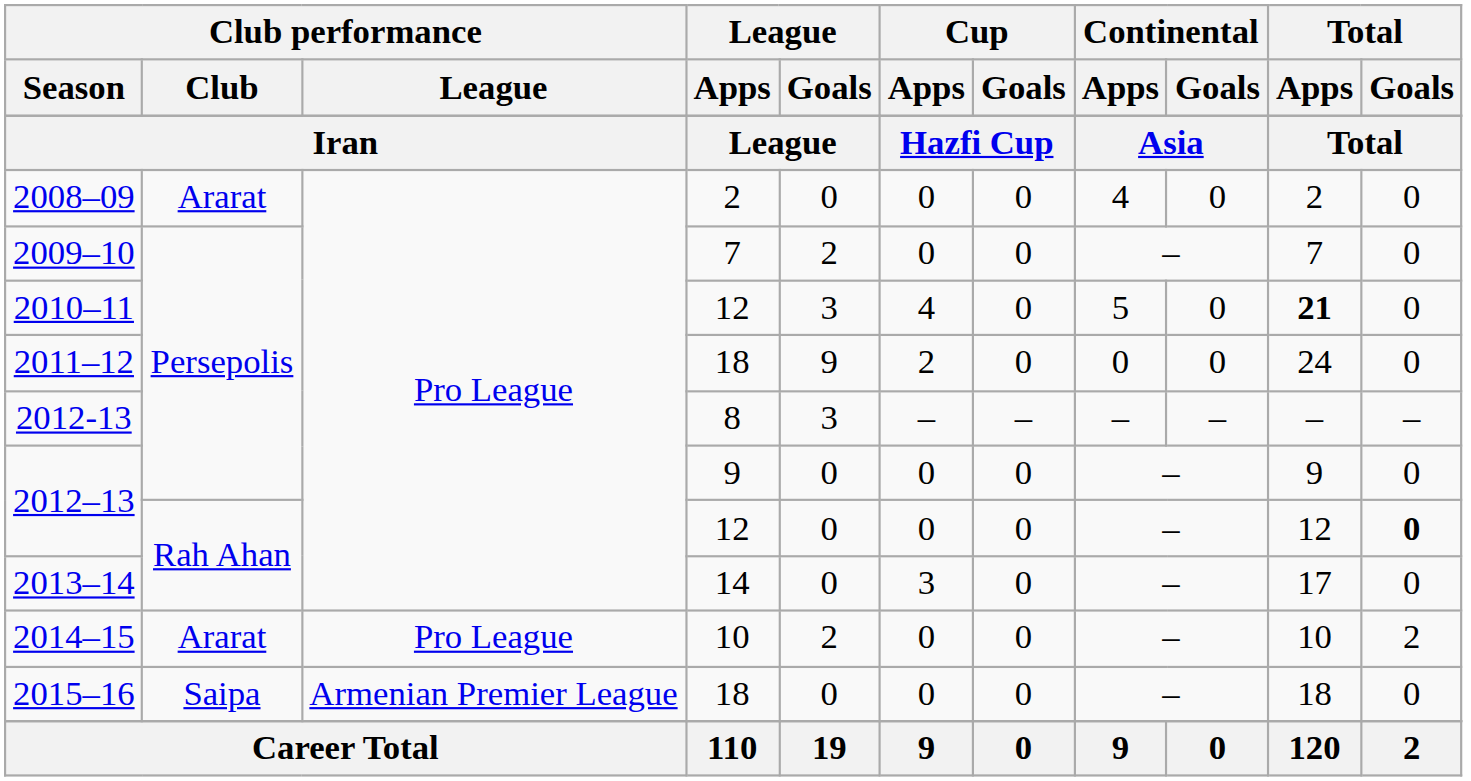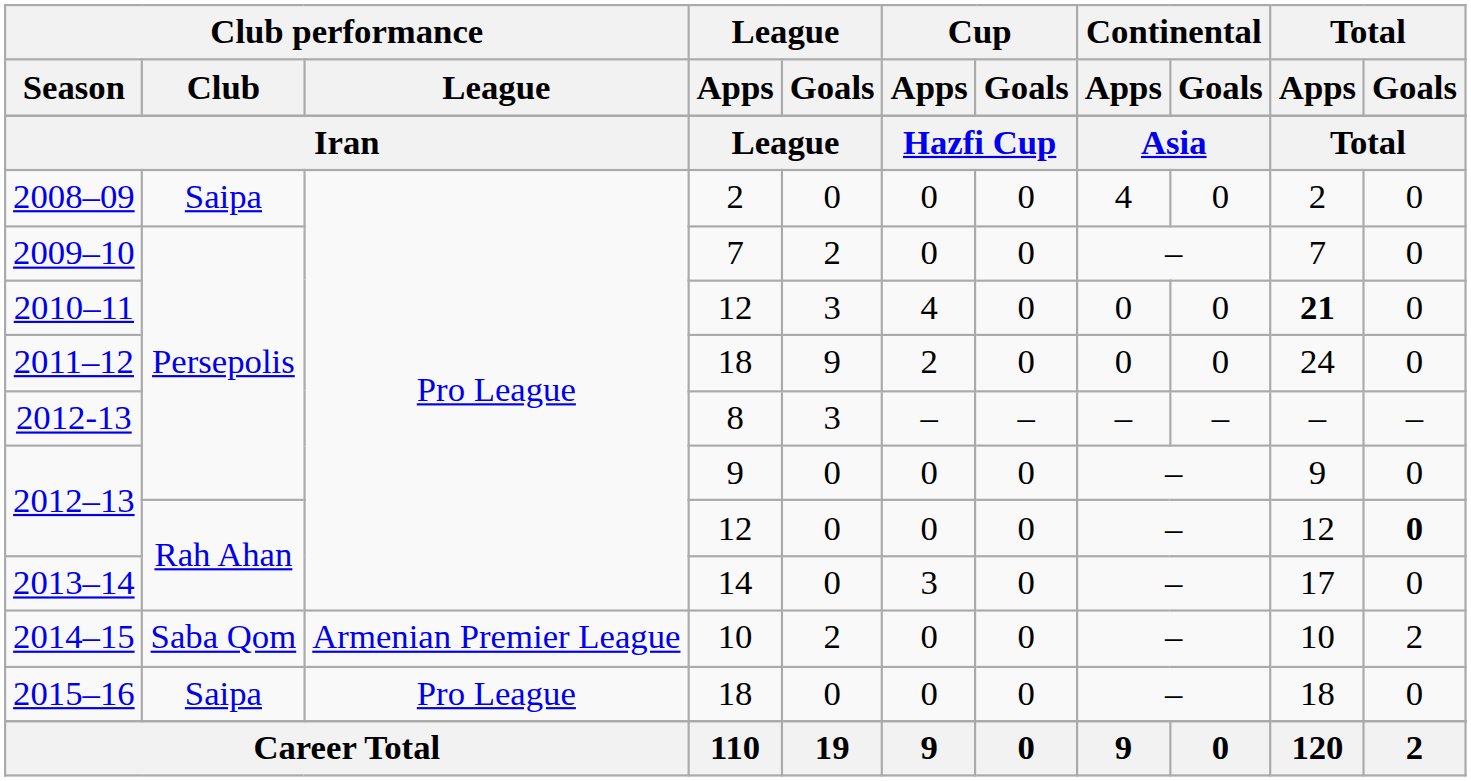 <table class="wikitable" style="text-align:center">
 <tr>
 <th colspan=3>Club performance</th>
 <th colspan=2>League</th>
 <th colspan=2>Cup</th>
 <th colspan=2>Continental</th>
 <th colspan=2>Total</th>
 </tr>
 <tr>
 <th>Season</th>
 <th>Club</th>
 <th>League</th>
 <th>Apps</th>
 <th>Goals</th>
 <th>Apps</th>
 <th>Goals</th>
 <th>Apps</th>
 <th>Goals</th>
 <th>Apps</th>
 <th>Goals</th>
 </tr>
 <tr>
 </tr>
 <tr>
 <th colspan=3>Iran</th>
 <th colspan=2>League</th>
 <th colspan=2><a href='#'>Hazfi Cup</a></th>
 <th colspan=2><a href='#'>Asia</a></th>
 <th colspan=2>Total</th>
 </tr>
 <tr>
 <td><a href='#'>2008–09</a></td>
-<td><a href='#'>Ararat</a></td>
+<td><a href='#'>Saipa</a></td>
 <td rowspan="8"><a href='#'>Pro League</a></td>
 <td>2</td>
 <td>0</td>
 <td>0</td>
 <td>0</td>
 <td>4</td>
 <td>0</td>
 <td>2</td>
 <td>0</td>
 </tr>
 <tr align=center>
 <td><a href='#'>2009–10</a></td>
 <td rowspan="5"><a href='#'>Persepolis</a></td>
 <td>7</td>
 <td>2</td>
 <td>0</td>
 <td>0</td>
 <td colspan="2">–</td>
 <td>7</td>
 <td>0</td>
 </tr>
 <tr>
 <td><a href='#'>2010–11</a></td>
 <td>12</td>
 <td>3</td>
 <td>4</td>
 <td>0</td>
-<td>5</td>
+<td>0</td>
 <td>0</td>
 <td><strong>21</strong></td>
 <td>0</td>
 </tr>
 <tr>
 <td><a href='#'>2011–12</a></td>
 <td>18</td>
 <td>9</td>
 <td>2</td>
 <td>0</td>
 <td>0</td>
 <td>0</td>
 <td>24</td>
 <td>0</td>
 </tr>
 <tr>
 <td><a href='#'>2012-13</a></td>
 <td>8</td>
 <td>3</td>
 <td>–</td>
 <td>–</td>
 <td>–</td>
 <td>–</td>
 <td>–</td>
 <td>–</td>
 </tr>
 <tr>
 <td rowspan="2"><a href='#'>2012–13</a></td>
 <td>9</td>
 <td>0</td>
 <td>0</td>
 <td>0</td>
 <td colspan="2">–</td>
 <td>9</td>
 <td>0</td>
 </tr>
 <tr>
 <td rowspan="2"><a href='#'>Rah Ahan</a></td>
 <td>12</td>
 <td>0</td>
 <td>0</td>
 <td>0</td>
 <td colspan="2">–</td>
 <td>12</td>
 <td><strong>0</strong></td>
 </tr>
 <tr>
 <td><a href='#'>2013–14</a></td>
 <td>14</td>
 <td>0</td>
 <td>3</td>
 <td>0</td>
 <td colspan="2">–</td>
 <td>17</td>
 <td>0</td>
 </tr>
 <tr>
 <td><a href='#'>2014–15</a></td>
-<td><a href='#'>Ararat</a></td>
-<td><a href='#'>Pro League</a></td>
+<td><a href='#'>Saba Qom</a></td>
+<td><a href='#'>Armenian Premier League</a></td>
 <td>10</td>
 <td>2</td>
 <td>0</td>
 <td>0</td>
 <td colspan="2">–</td>
 <td>10</td>
 <td>2</td>
 </tr>
 <tr>
 <td><a href='#'>2015–16</a></td>
 <td><a href='#'>Saipa</a></td>
-<td><a href='#'>Armenian Premier League</a></td>
+<td><a href='#'>Pro League</a></td>
 <td>18</td>
 <td>0</td>
 <td>0</td>
 <td>0</td>
 <td colspan="2">–</td>
 <td>18</td>
 <td>0</td>
 </tr>
 <tr>
 </tr>
 <tr align=center>
 </tr>
 <tr>
 <th colspan="3">Career Total</th>
 <th>110</th>
 <th>19</th>
 <th>9</th>
 <th>0</th>
 <th>9</th>
 <th>0</th>
 <th>120</th>
 <th>2</th>
 </tr>
 </table>
